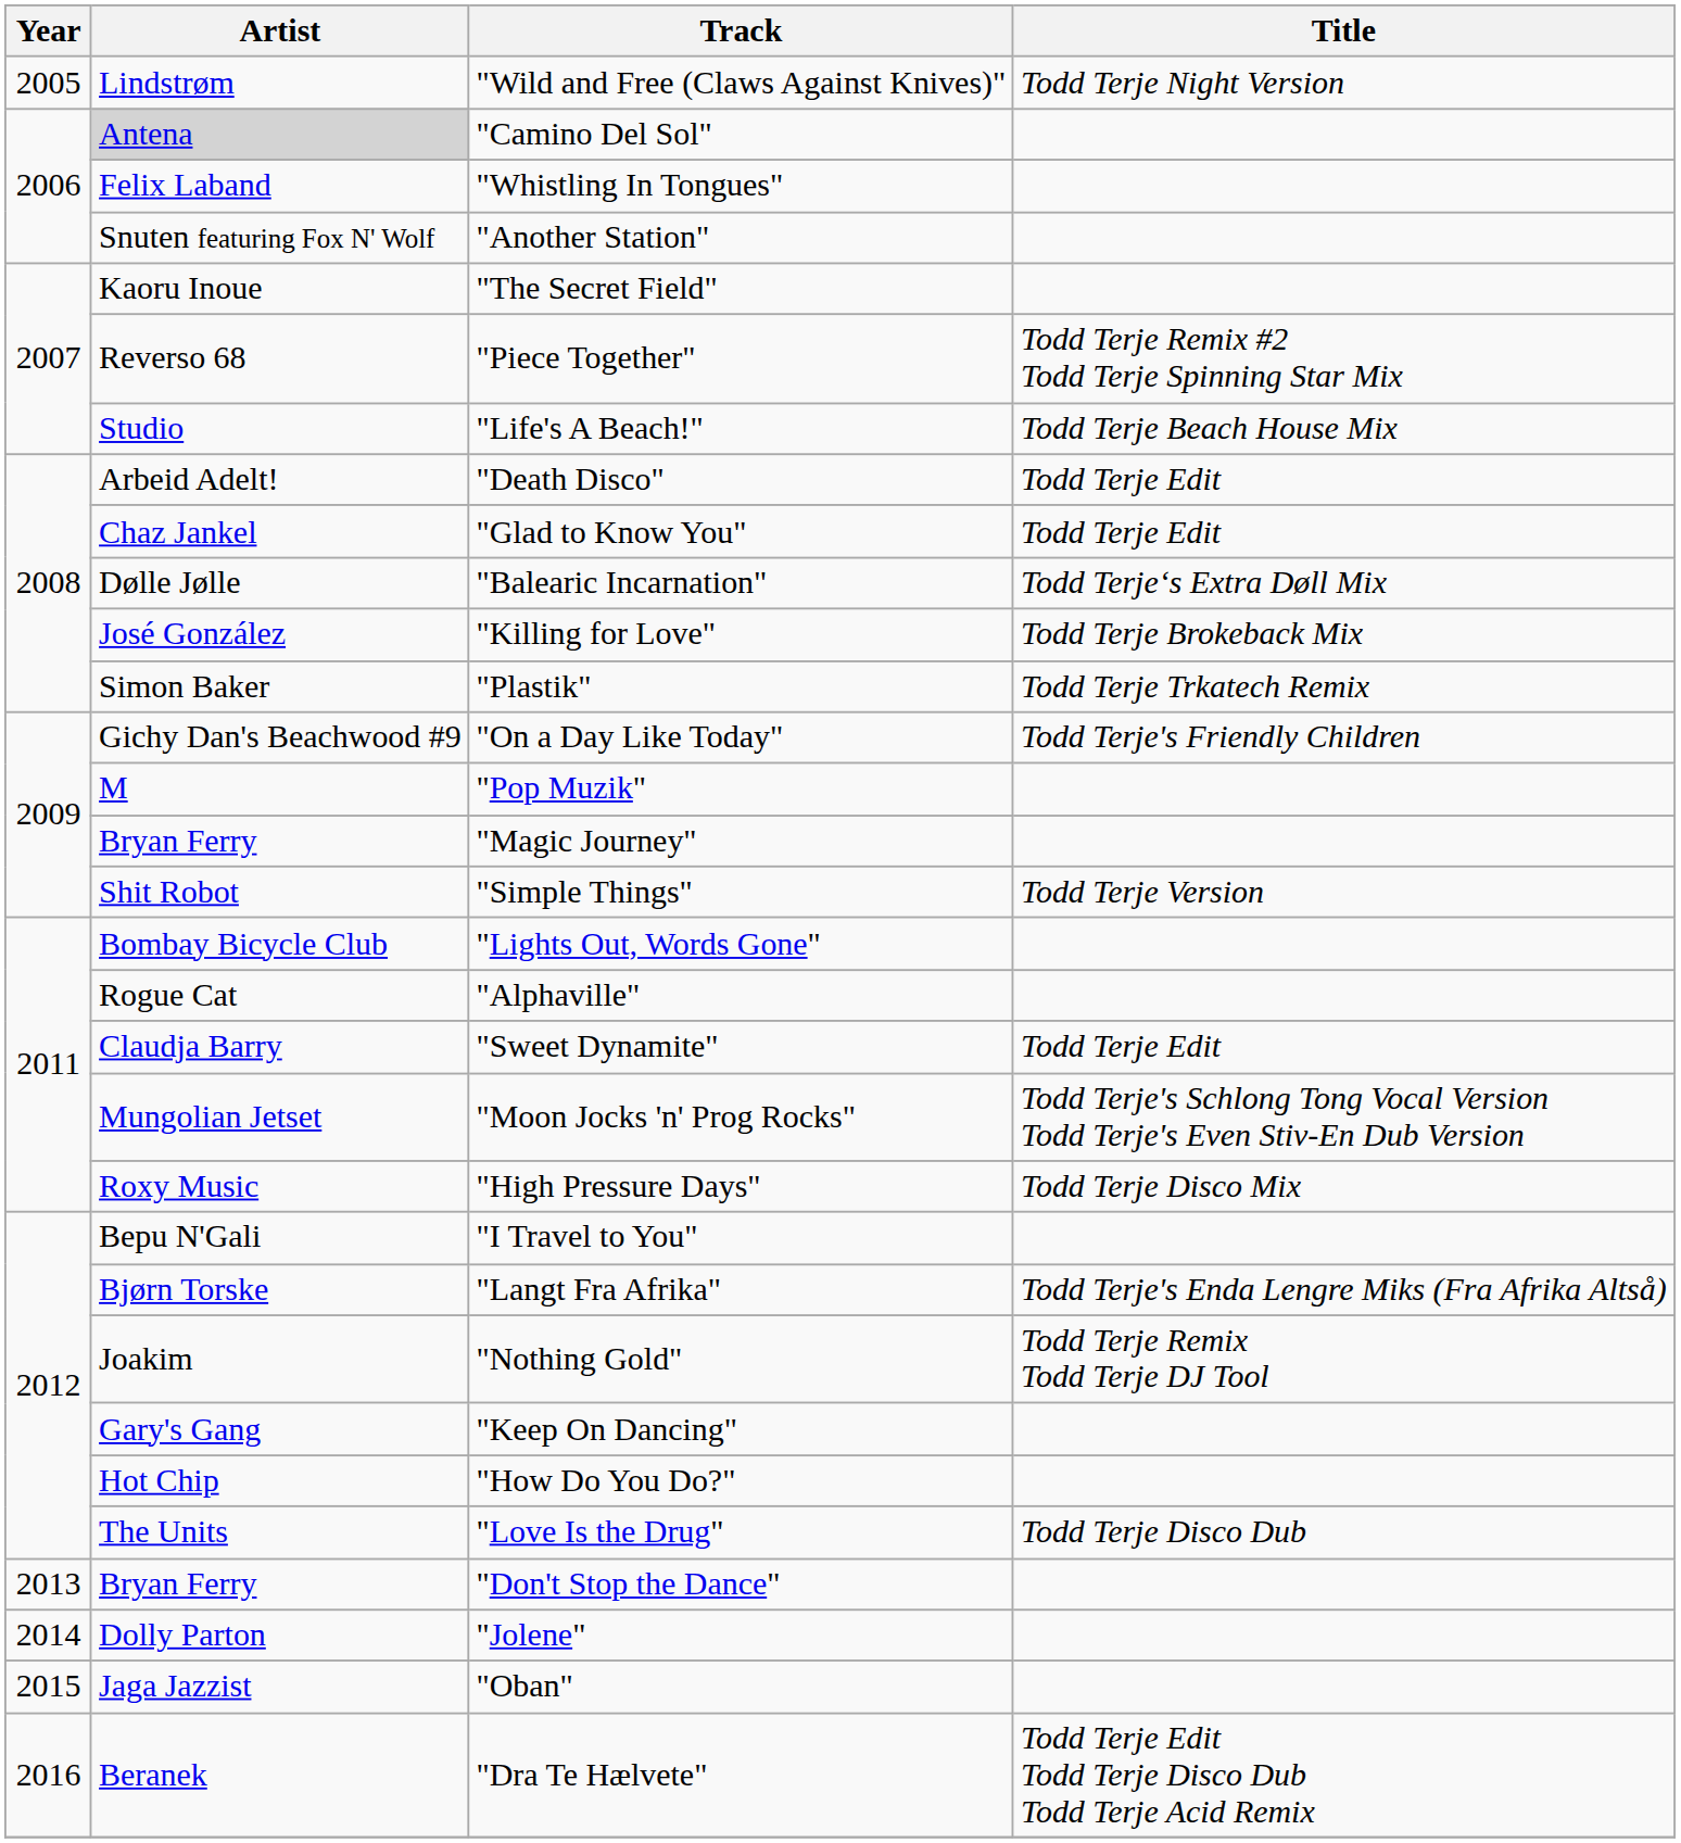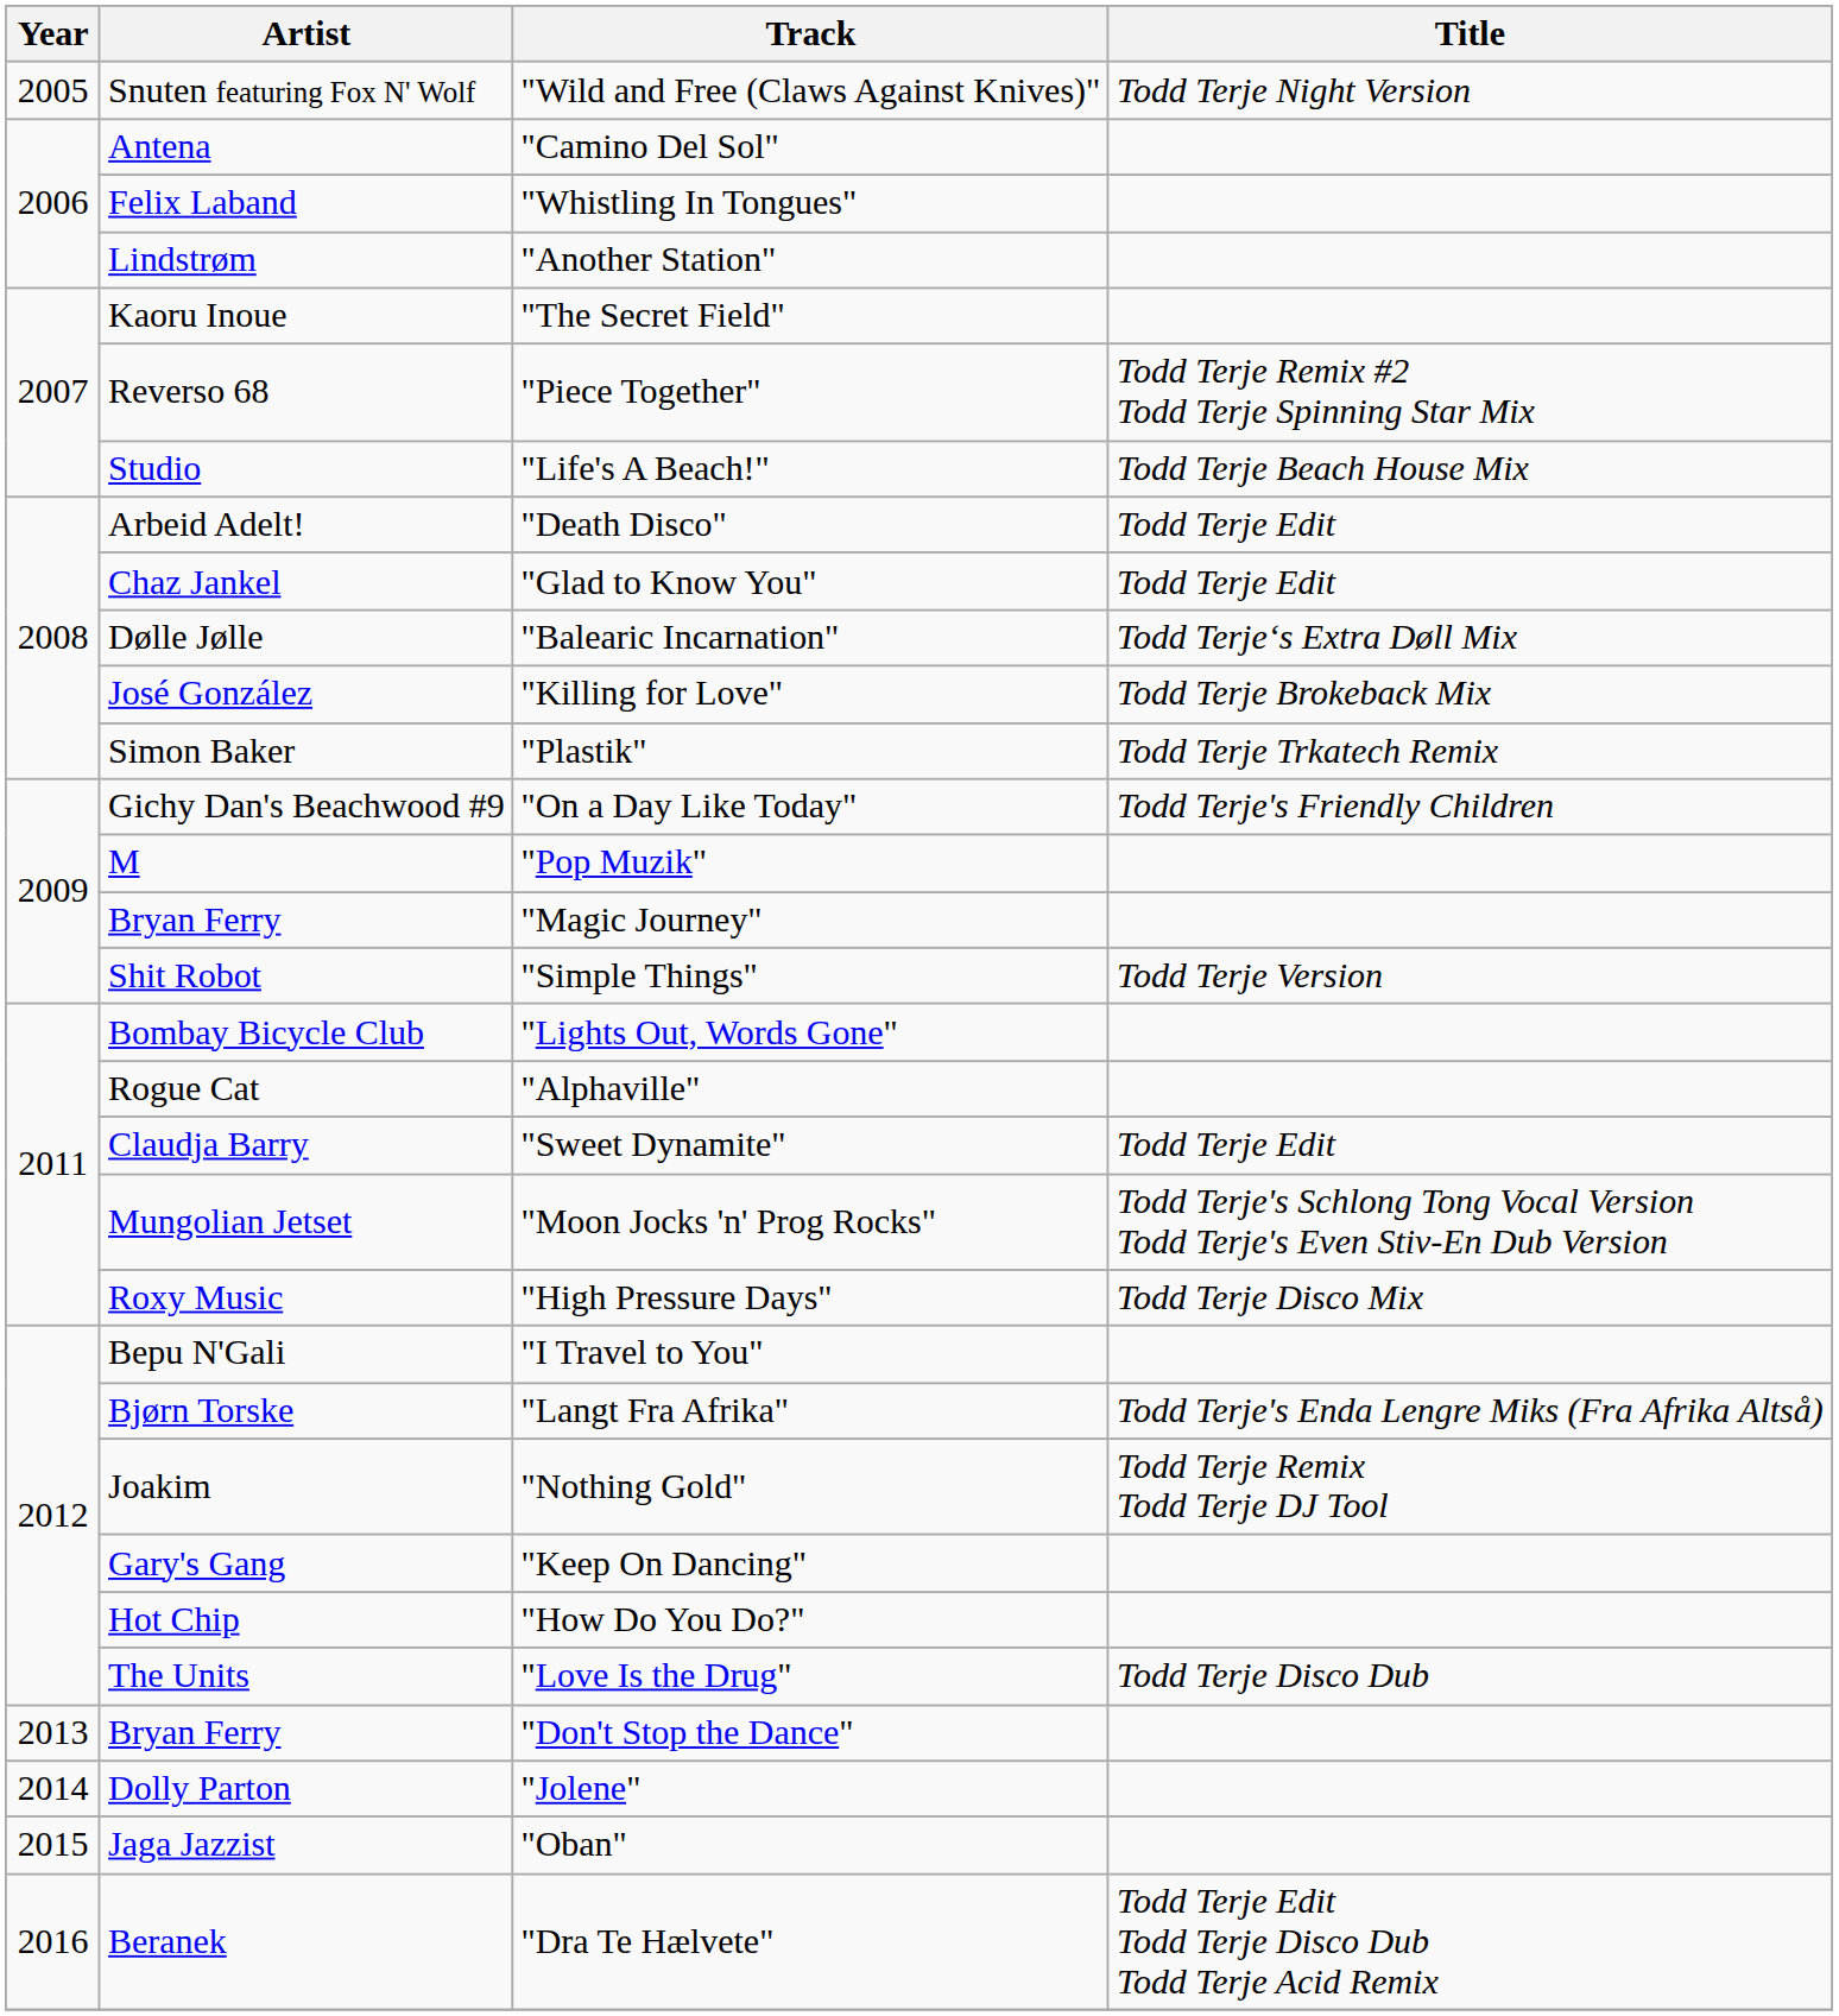 <table class="wikitable">
 <tr>
 <th style="text-align:center; width:35px;">Year</th>
 <th>Artist</th>
 <th>Track</th>
 <th>Title</th>
 </tr>
 <tr>
 <td style="text-align:center;" rowspan="1">2005</td>
-<td><a href='#'>Lindstrøm</a></td>
+<td>Snuten <small>featuring Fox N' Wolf</small></td>
 <td>"Wild and Free (Claws Against Knives)"</td>
 <td><em>Todd Terje Night Version</em></td>
 </tr>
 <tr>
 <td style="text-align:center;" rowspan="3">2006</td>
-<td style="background: lightgrey;"><a href='#'>Antena</a></td>
+<td><a href='#'>Antena</a></td>
 <td>"Camino Del Sol"</td>
 <td></td>
 </tr>
 <tr>
 <td><a href='#'>Felix Laband</a></td>
 <td>"Whistling In Tongues"</td>
 <td></td>
 </tr>
 <tr>
-<td>Snuten <small>featuring Fox N' Wolf</small></td>
+<td><a href='#'>Lindstrøm</a></td>
 <td>"Another Station"</td>
 <td></td>
 </tr>
 <tr>
 <td style="text-align:center;" rowspan="3">2007</td>
 <td>Kaoru Inoue</td>
 <td>"The Secret Field"</td>
 <td></td>
 </tr>
 <tr>
 <td>Reverso 68</td>
 <td>"Piece Together"</td>
 <td><em>Todd Terje Remix #2</em><br><em>Todd Terje Spinning Star Mix</em></td>
 </tr>
 <tr>
 <td><a href='#'>Studio</a></td>
 <td>"Life's A Beach!"</td>
 <td><em>Todd Terje Beach House Mix</em></td>
 </tr>
 <tr>
 <td style="text-align:center;" rowspan="5">2008</td>
 <td>Arbeid Adelt!</td>
 <td>"Death Disco"</td>
 <td><em>Todd Terje Edit</em></td>
 </tr>
 <tr>
 <td><a href='#'>Chaz Jankel</a></td>
 <td>"Glad to Know You"</td>
 <td><em>Todd Terje Edit</em></td>
 </tr>
 <tr>
 <td>Dølle Jølle</td>
 <td>"Balearic Incarnation"</td>
 <td><em>Todd Terje‘s Extra Døll Mix</em></td>
 </tr>
 <tr>
 <td><a href='#'>José González</a></td>
 <td>"Killing for Love"</td>
 <td><em>Todd Terje Brokeback Mix</em></td>
 </tr>
 <tr>
 <td>Simon Baker</td>
 <td>"Plastik"</td>
 <td><em>Todd Terje Trkatech Remix</em></td>
 </tr>
 <tr>
 <td style="text-align:center;" rowspan="4">2009</td>
 <td>Gichy Dan's Beachwood #9</td>
 <td>"On a Day Like Today"</td>
 <td><em>Todd Terje's Friendly Children</em></td>
 </tr>
 <tr>
 <td><a href='#'>M</a></td>
 <td>"<a href='#'>Pop Muzik</a>"</td>
 <td></td>
 </tr>
 <tr>
 <td><a href='#'>Bryan Ferry</a></td>
 <td>"Magic Journey"</td>
 <td></td>
 </tr>
 <tr>
 <td><a href='#'>Shit Robot</a></td>
 <td>"Simple Things"</td>
 <td><em>Todd Terje Version</em></td>
 </tr>
 <tr>
 <td style="text-align:center;" rowspan="5">2011</td>
 <td><a href='#'>Bombay Bicycle Club</a></td>
 <td>"<a href='#'>Lights Out, Words Gone</a>"</td>
 <td></td>
 </tr>
 <tr>
 <td>Rogue Cat</td>
 <td>"Alphaville"</td>
 <td></td>
 </tr>
 <tr>
 <td><a href='#'>Claudja Barry</a></td>
 <td>"Sweet Dynamite"</td>
 <td><em>Todd Terje Edit</em></td>
 </tr>
 <tr>
 <td><a href='#'>Mungolian Jetset</a></td>
 <td>"Moon Jocks 'n' Prog Rocks"</td>
 <td><em>Todd Terje's Schlong Tong Vocal Version</em><br><em>Todd Terje's Even Stiv-En Dub Version</em></td>
 </tr>
 <tr>
 <td><a href='#'>Roxy Music</a></td>
 <td>"High Pressure Days"</td>
 <td><em>Todd Terje Disco Mix</em></td>
 </tr>
 <tr>
 <td style="text-align:center;" rowspan="6">2012</td>
 <td>Bepu N'Gali</td>
 <td>"I Travel to You"</td>
 <td></td>
 </tr>
 <tr>
 <td><a href='#'>Bjørn Torske</a></td>
 <td>"Langt Fra Afrika"</td>
 <td><em>Todd Terje's Enda Lengre Miks (Fra Afrika Altså)</em></td>
 </tr>
 <tr>
 <td>Joakim</td>
 <td>"Nothing Gold"</td>
 <td><em>Todd Terje Remix</em><br><em>Todd Terje DJ Tool</em></td>
 </tr>
 <tr>
 <td><a href='#'>Gary's Gang</a></td>
 <td>"Keep On Dancing"</td>
 <td></td>
 </tr>
 <tr>
 <td><a href='#'>Hot Chip</a></td>
 <td>"How Do You Do?"</td>
 <td></td>
 </tr>
 <tr>
 <td><a href='#'>The Units</a></td>
 <td>"<a href='#'>Love Is the Drug</a>"</td>
 <td><em>Todd Terje Disco Dub</em></td>
 </tr>
 <tr>
 <td style="text-align:center;">2013</td>
 <td><a href='#'>Bryan Ferry</a></td>
 <td>"<a href='#'>Don't Stop the Dance</a>"</td>
 <td></td>
 </tr>
 <tr>
 <td style="text-align:center;">2014</td>
 <td><a href='#'>Dolly Parton</a></td>
 <td>"<a href='#'>Jolene</a>"</td>
 <td></td>
 </tr>
 <tr>
 <td style="text-align:center;" rowspan="1">2015</td>
 <td><a href='#'>Jaga Jazzist</a></td>
 <td>"Oban"</td>
 <td></td>
 </tr>
 <tr>
 <td style="text-align:center;" rowspan="1">2016</td>
 <td><a href='#'>Beranek</a></td>
 <td>"Dra Te Hælvete"</td>
 <td><em>Todd Terje Edit</em><br><em>Todd Terje Disco Dub</em><br><em>Todd Terje Acid Remix</em></td>
 </tr>
 <tr>
 </tr>
 </table>
